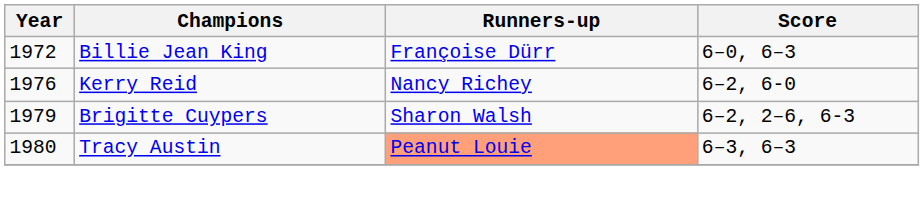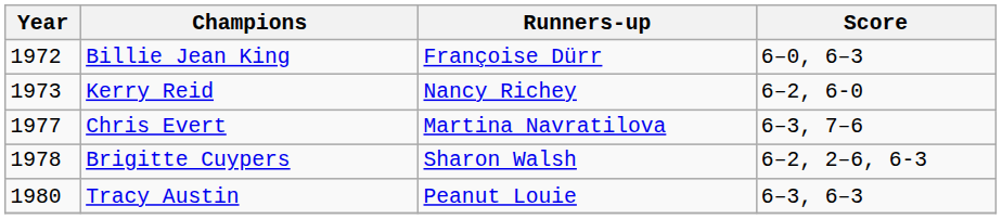 <table class="wikitable">
 <tr>
 <th style="width:40px">Year</th>
 <th style="width:200px">Champions</th>
 <th style="width:200px">Runners-up</th>
 <th style="width:140px" class="unsortable">Score</th>
 </tr>
 <tr>
 <td>1972</td>
 <td> <a href='#'>Billie Jean King</a></td>
 <td> <a href='#'>Françoise Dürr</a></td>
 <td>6–0, 6–3</td>
 </tr>
 <tr>
-<td>1976</td>
+<td>1973</td>
 <td> <a href='#'>Kerry Reid</a></td>
 <td> <a href='#'>Nancy Richey</a></td>
 <td>6–2, 6-0</td>
 </tr>
 <tr>
-<td>1979</td>
+<td>1977</td>
+<td> <a href='#'>Chris Evert</a></td>
+<td> <a href='#'>Martina Navratilova</a></td>
+<td>6–3, 7–6</td>
+</tr>
+<tr>
+<td>1978</td>
 <td> <a href='#'>Brigitte Cuypers</a></td>
 <td> <a href='#'>Sharon Walsh</a></td>
 <td>6–2, 2–6, 6-3</td>
 </tr>
 <tr>
 <td>1980</td>
 <td> <a href='#'>Tracy Austin</a></td>
-<td style="background: lightsalmon;"> <a href='#'>Peanut Louie</a></td>
+<td> <a href='#'>Peanut Louie</a></td>
 <td>6–3, 6–3</td>
 </tr>
 <tr>
 </tr>
 </table>
